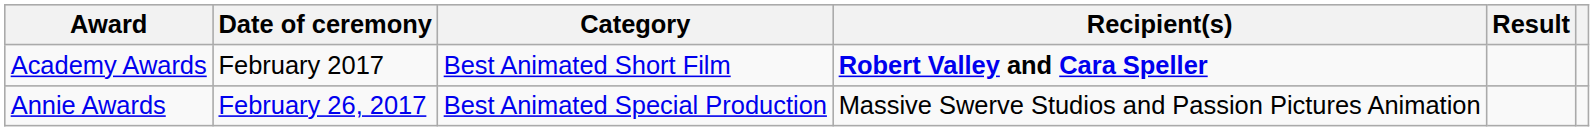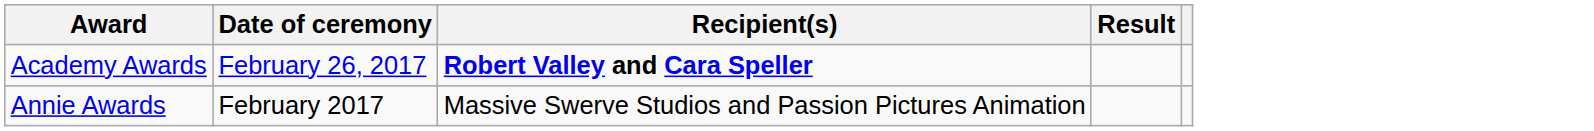 <table class="wikitable sortable">
 <tr>
 <th>Award</th>
 <th>Date of ceremony</th>
-<th>Category</th>
 <th>Recipient(s)</th>
 <th>Result</th>
 <th scope="col" class="unsortable"></th>
 </tr>
 <tr>
 <td><a href='#'>Academy Awards</a></td>
-<td>February 2017</td>
-<td><a href='#'>Best Animated Short Film</a></td>
+<td><a href='#'>February 26, 2017</a></td>
 <td><strong><a href='#'>Robert Valley</a> and <a href='#'>Cara Speller</a></strong></td>
 <td></td>
 <td style="text-align:center;"></td>
 </tr>
 <tr>
 <td><a href='#'>Annie Awards</a></td>
-<td><a href='#'>February 26, 2017</a></td>
-<td><a href='#'>Best Animated Special Production</a></td>
+<td>February 2017</td>
 <td>Massive Swerve Studios and Passion Pictures Animation</td>
 <td></td>
 <td></td>
 </tr>
 </table>
